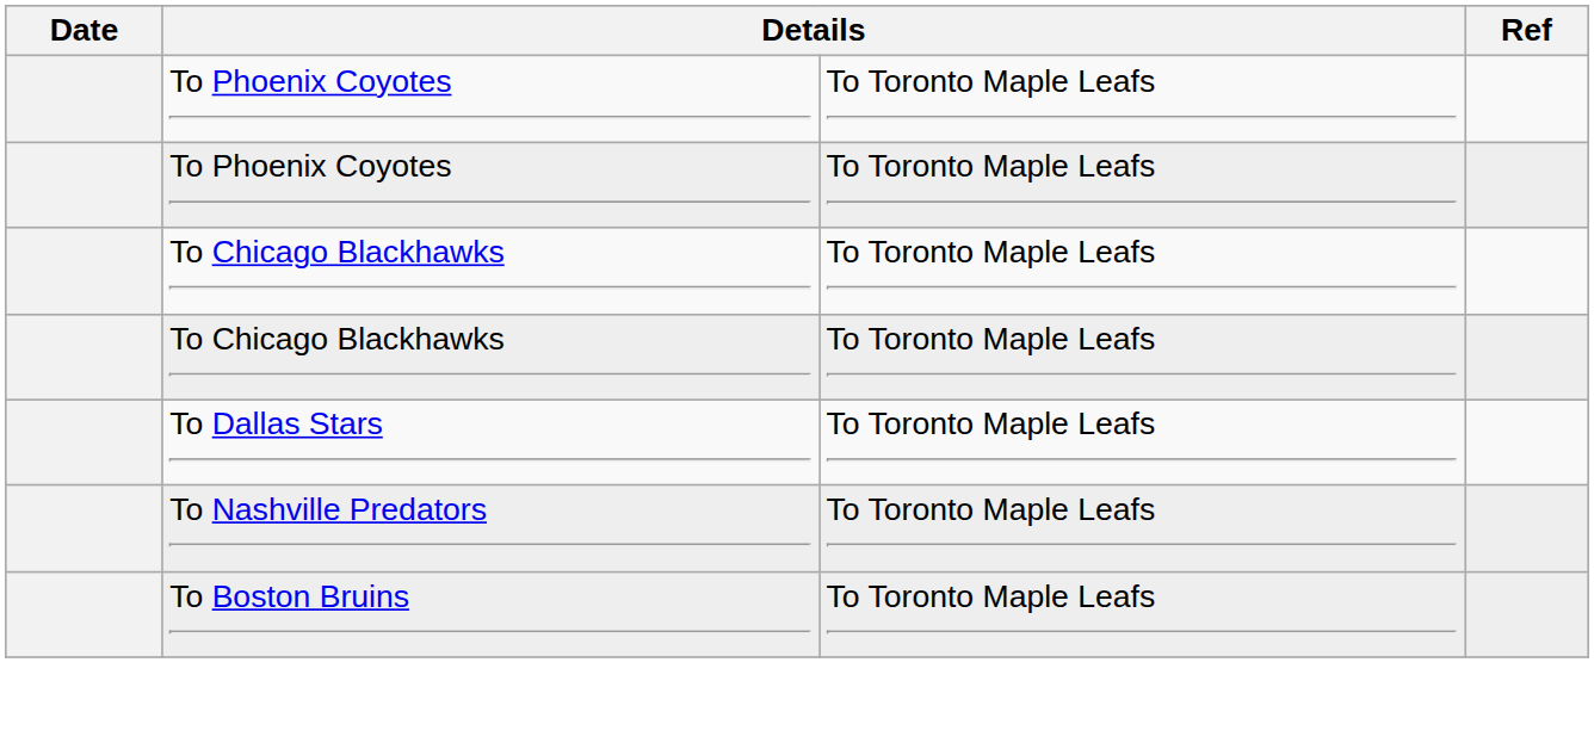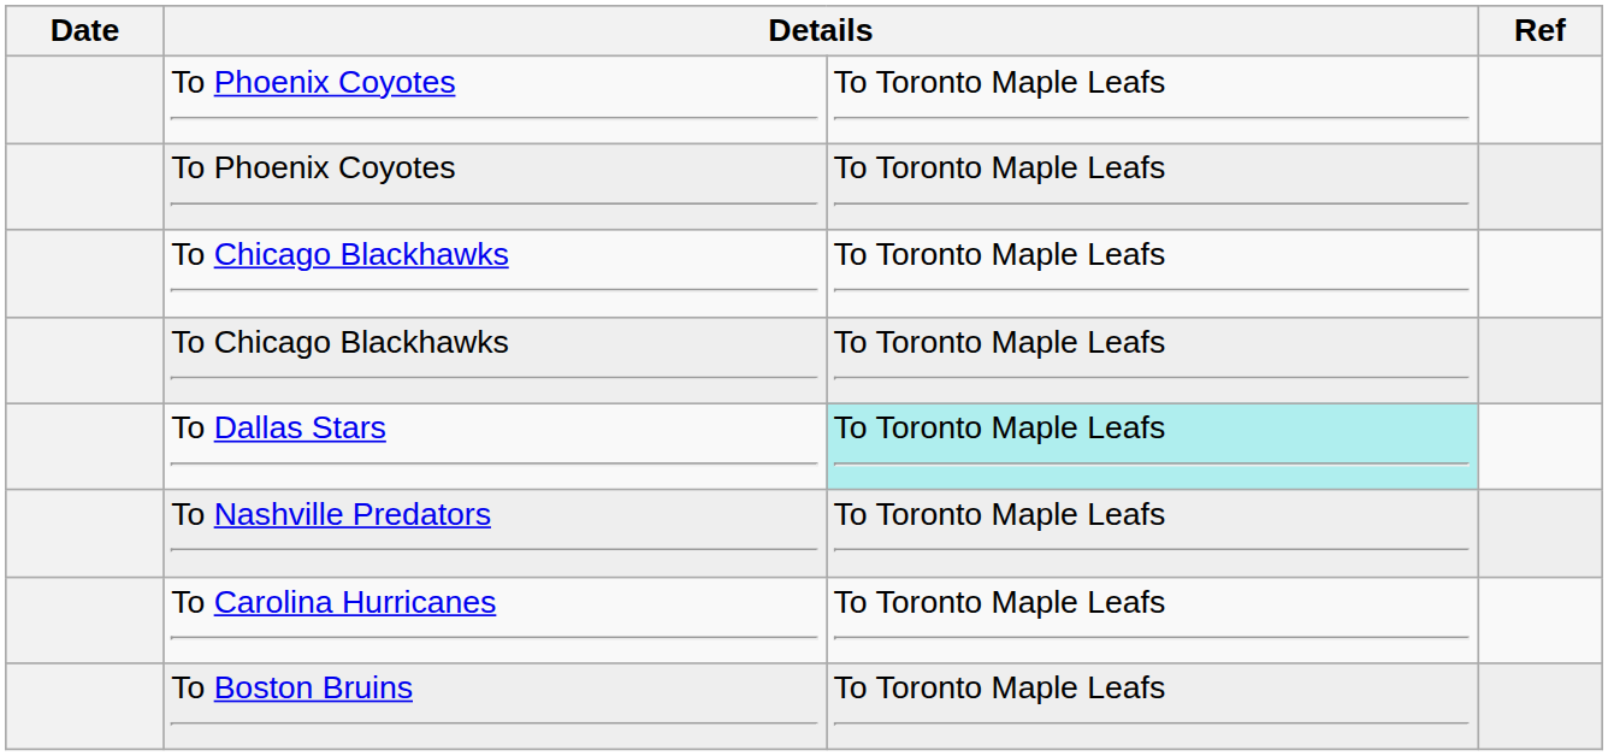 <table class="wikitable plainrowheaders" style="width: 50em;">
 <tr>
 <th scope="col">Date</th>
 <th scope="col" colspan="2">Details</th>
 <th scope="col">Ref</th>
 </tr>
 <tr>
 <th scope="row"></th>
 <td valign="top">To <a href='#'>Phoenix Coyotes</a><hr></td>
 <td valign="top">To Toronto Maple Leafs<hr></td>
 <td></td>
 </tr>
 <tr bgcolor="#eeeeee">
 <th scope="row"></th>
 <td valign="top">To Phoenix Coyotes<hr></td>
 <td valign="top">To Toronto Maple Leafs<hr></td>
 <td></td>
 </tr>
 <tr>
 <th scope="row"></th>
 <td valign="top">To <a href='#'>Chicago Blackhawks</a><hr></td>
 <td valign="top">To Toronto Maple Leafs<hr></td>
 <td></td>
 </tr>
 <tr bgcolor="#eeeeee">
 <th scope="row"></th>
 <td valign="top">To Chicago Blackhawks<hr></td>
 <td valign="top">To Toronto Maple Leafs<hr></td>
 <td></td>
 </tr>
 <tr>
 <th scope="row"></th>
 <td valign="top">To <a href='#'>Dallas Stars</a><hr></td>
-<td valign="top">To Toronto Maple Leafs<hr></td>
+<td valign="top" style="background: paleturquoise;">To Toronto Maple Leafs<hr></td>
 <td></td>
 </tr>
 <tr bgcolor="#eeeeee">
 <th scope="row"></th>
 <td valign="top">To <a href='#'>Nashville Predators</a><hr></td>
+<td valign="top">To Toronto Maple Leafs<hr></td>
+<td></td>
+</tr>
+<tr>
+<th scope="row"></th>
+<td valign="top">To <a href='#'>Carolina Hurricanes</a><hr></td>
 <td valign="top">To Toronto Maple Leafs<hr></td>
 <td></td>
 </tr>
 <tr bgcolor="#eeeeee">
 <th scope="row"></th>
 <td valign="top">To <a href='#'>Boston Bruins</a><hr></td>
 <td valign="top">To Toronto Maple Leafs<hr></td>
 <td></td>
 </tr>
 </table>
